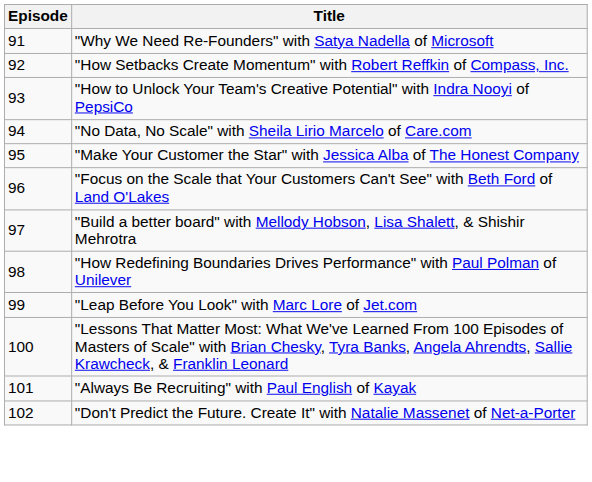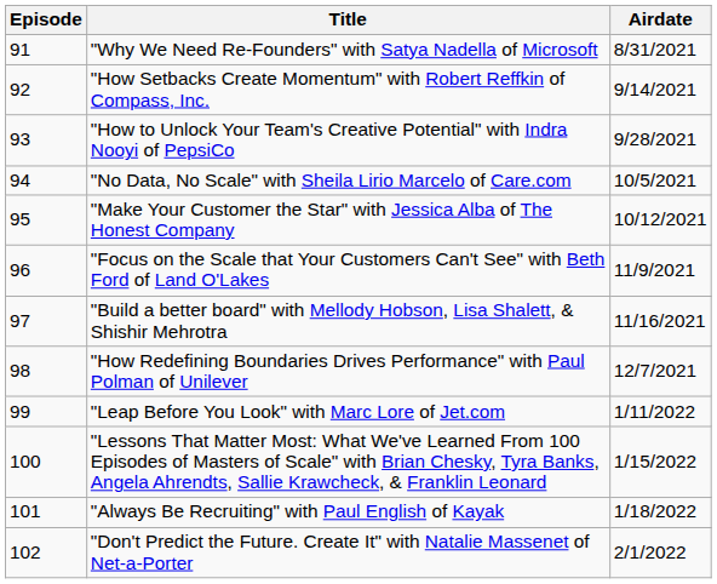 <table class="wikitable collapsible collapsed">
 <tr>
 <th>Episode</th>
 <th>Title</th>
+<th>Airdate</th>
 </tr>
 <tr>
 <td>91</td>
 <td>"Why We Need Re-Founders" with <a href='#'>Satya Nadella</a> of <a href='#'>Microsoft</a></td>
+<td>8/31/2021</td>
 </tr>
 <tr>
 <td>92</td>
 <td>"How Setbacks Create Momentum" with <a href='#'>Robert Reffkin</a> of <a href='#'>Compass, Inc.</a></td>
+<td>9/14/2021</td>
 </tr>
 <tr>
 <td>93</td>
 <td>"How to Unlock Your Team's Creative Potential" with <a href='#'>Indra Nooyi</a> of <a href='#'>PepsiCo</a></td>
+<td>9/28/2021</td>
 </tr>
 <tr>
 <td>94</td>
 <td>"No Data, No Scale" with <a href='#'>Sheila Lirio Marcelo</a> of <a href='#'>Care.com</a></td>
+<td>10/5/2021</td>
 </tr>
 <tr>
 <td>95</td>
 <td>"Make Your Customer the Star" with <a href='#'>Jessica Alba</a> of <a href='#'>The Honest Company</a></td>
+<td>10/12/2021</td>
 </tr>
 <tr>
 <td>96</td>
 <td>"Focus on the Scale that Your Customers Can't See" with <a href='#'>Beth Ford</a> of <a href='#'>Land O'Lakes</a></td>
+<td>11/9/2021</td>
 </tr>
 <tr>
 <td>97</td>
 <td>"Build a better board" with <a href='#'>Mellody Hobson</a>, <a href='#'>Lisa Shalett</a>, & Shishir Mehrotra</td>
+<td>11/16/2021</td>
 </tr>
 <tr>
 <td>98</td>
 <td>"How Redefining Boundaries Drives Performance" with <a href='#'>Paul Polman</a> of <a href='#'>Unilever</a></td>
+<td>12/7/2021</td>
 </tr>
 <tr>
 <td>99</td>
 <td>"Leap Before You Look" with <a href='#'>Marc Lore</a> of <a href='#'>Jet.com</a></td>
+<td>1/11/2022</td>
 </tr>
 <tr>
 <td>100</td>
 <td>"Lessons That Matter Most: What We've Learned From 100 Episodes of Masters of Scale" with <a href='#'>Brian Chesky</a>, <a href='#'>Tyra Banks</a>, <a href='#'>Angela Ahrendts</a>, <a href='#'>Sallie Krawcheck</a>, & <a href='#'>Franklin Leonard</a></td>
+<td>1/15/2022</td>
 </tr>
 <tr>
 <td>101</td>
 <td>"Always Be Recruiting" with <a href='#'>Paul English</a> of <a href='#'>Kayak</a></td>
+<td>1/18/2022</td>
 </tr>
 <tr>
 <td>102</td>
 <td>"Don't Predict the Future. Create It" with <a href='#'>Natalie Massenet</a> of <a href='#'>Net-a-Porter</a></td>
+<td>2/1/2022</td>
 </tr>
 </table>
